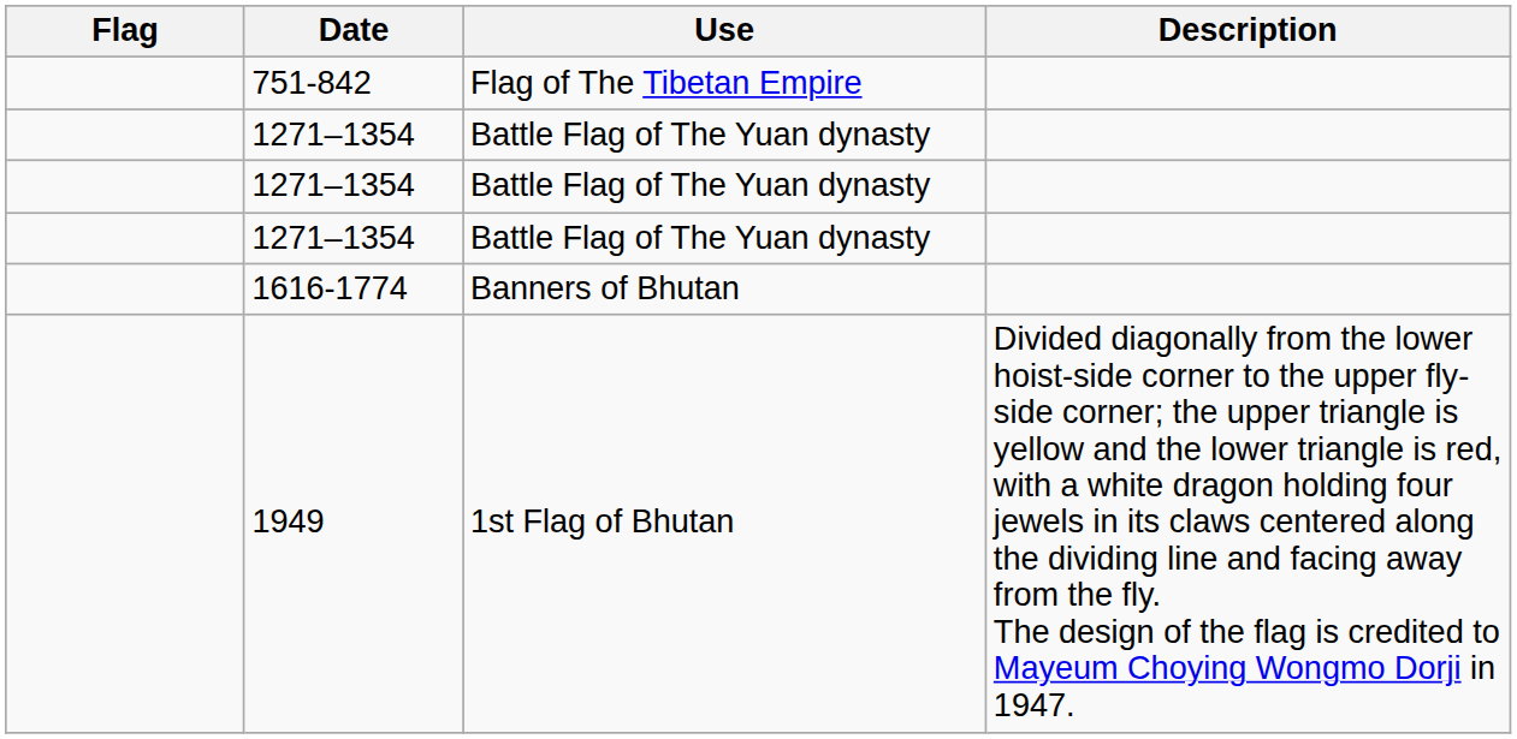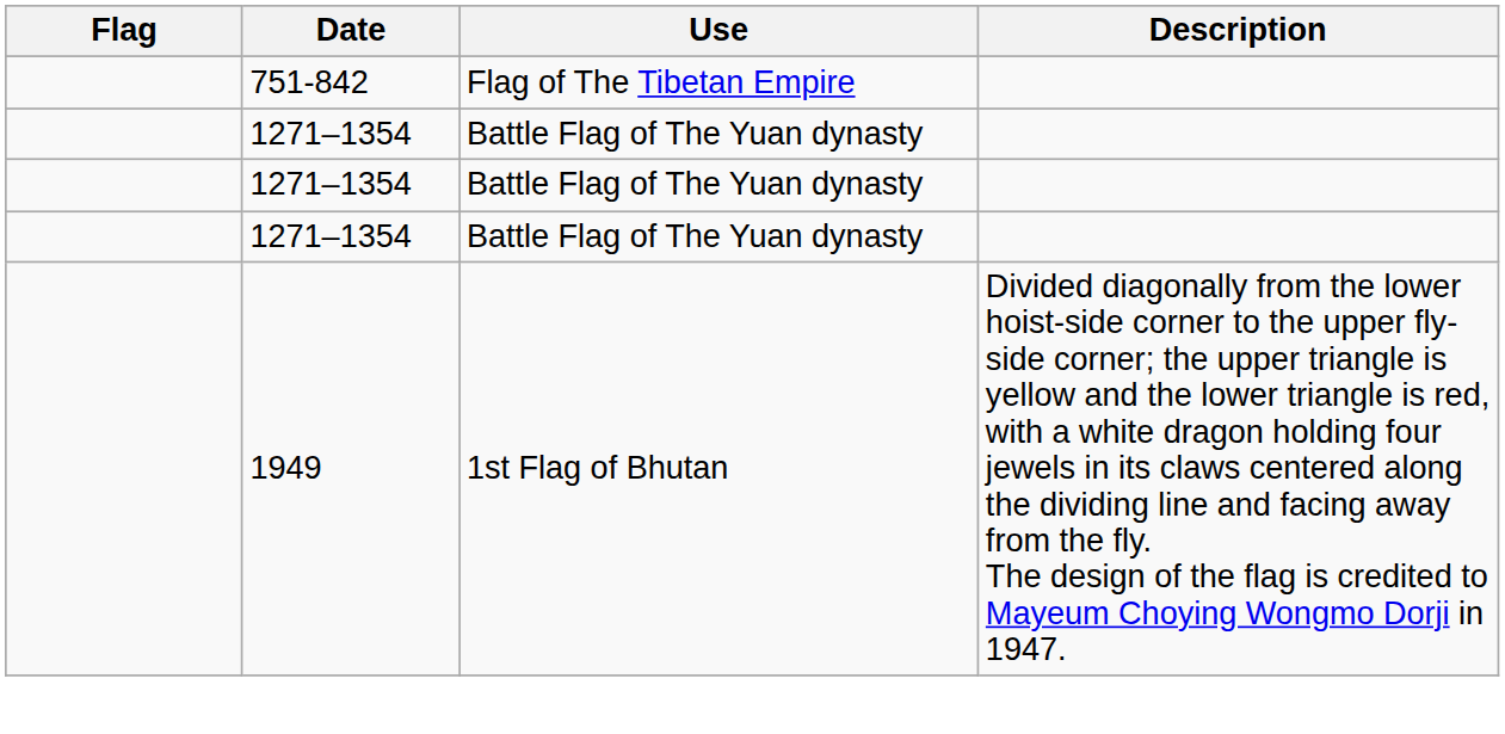 <table class="wikitable">
 <tr>
 <th style="width:110px;">Flag</th>
 <th style="width:100px;">Date</th>
 <th style="width:250px;">Use</th>
 <th style="width:250px;">Description</th>
 </tr>
 <tr>
 <td></td>
 <td>751-842</td>
 <td>Flag of The <a href='#'>Tibetan Empire</a></td>
 <td></td>
 </tr>
 <tr>
 <td></td>
 <td>1271–1354</td>
 <td>Battle Flag of The Yuan dynasty</td>
 <td></td>
 </tr>
 <tr>
 <td></td>
 <td>1271–1354</td>
 <td>Battle Flag of The Yuan dynasty</td>
 <td></td>
 </tr>
 <tr>
 <td></td>
 <td>1271–1354</td>
 <td>Battle Flag of The Yuan dynasty</td>
 <td></td>
 </tr>
 <tr>
 <td></td>
-<td>1616-1774</td>
-<td>Banners of Bhutan</td>
-<td></td>
-</tr>
-<tr>
-<td></td>
 <td>1949</td>
 <td>1st Flag of Bhutan</td>
 <td>Divided diagonally from the lower hoist-side corner to the upper fly-side corner; the upper triangle is yellow and the lower triangle is red, with a white dragon holding four jewels in its claws centered along the dividing line and facing away from the fly.<br>The design of the flag is credited to <a href='#'>Mayeum Choying Wongmo Dorji</a> in 1947.</td>
 </tr>
 </table>
